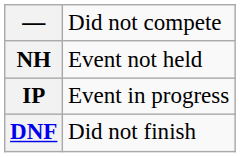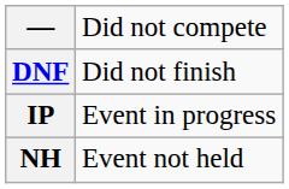 <table class="wikitable">
 <tr>
 <th scope="row">—</th>
 <td>Did not compete</td>
 </tr>
 <tr>
-<th scope="row">NH</th>
-<td>Event not held</td>
+<th scope="row"><a href='#'>DNF</a></th>
+<td>Did not finish</td>
 </tr>
 <tr>
 <th scope="row">IP</th>
 <td>Event in progress</td>
 </tr>
 <tr>
-<th scope="row"><a href='#'>DNF</a></th>
-<td>Did not finish</td>
+<th scope="row">NH</th>
+<td>Event not held</td>
 </tr>
 </table>
